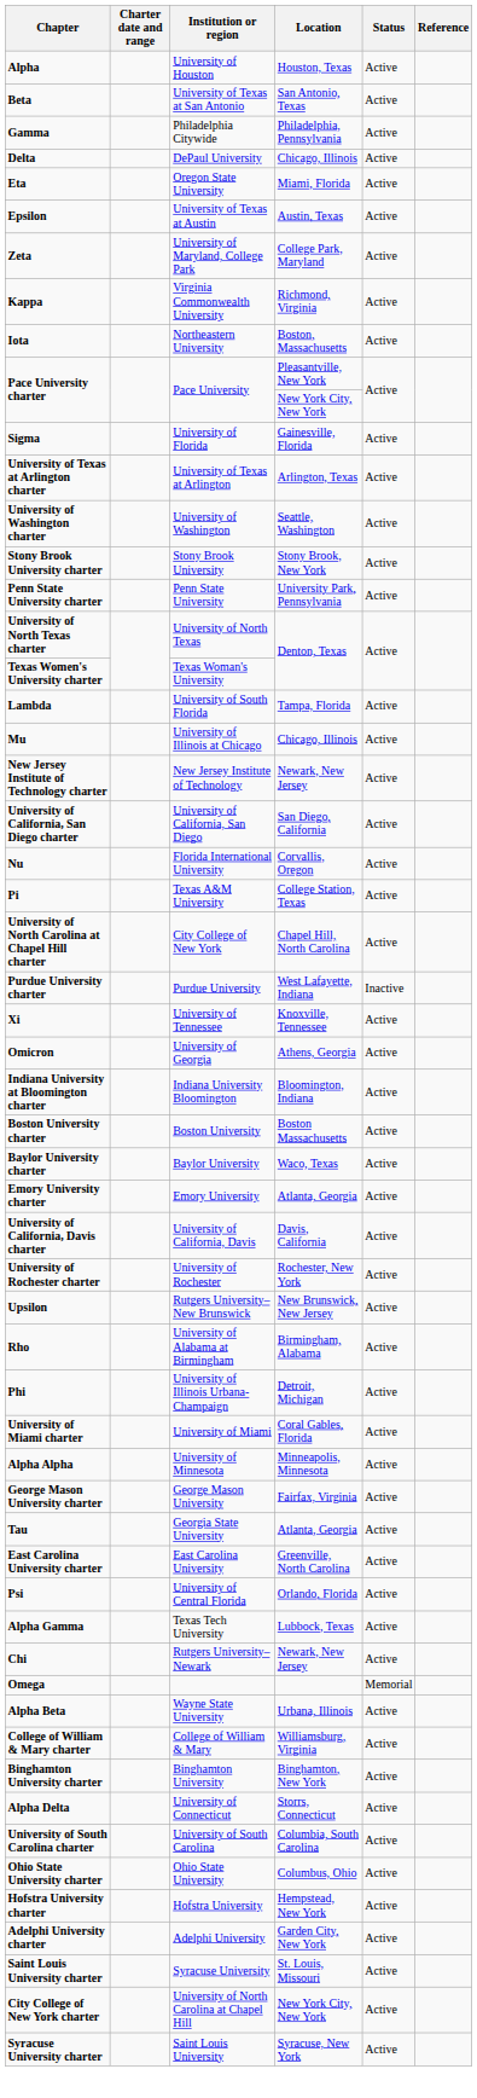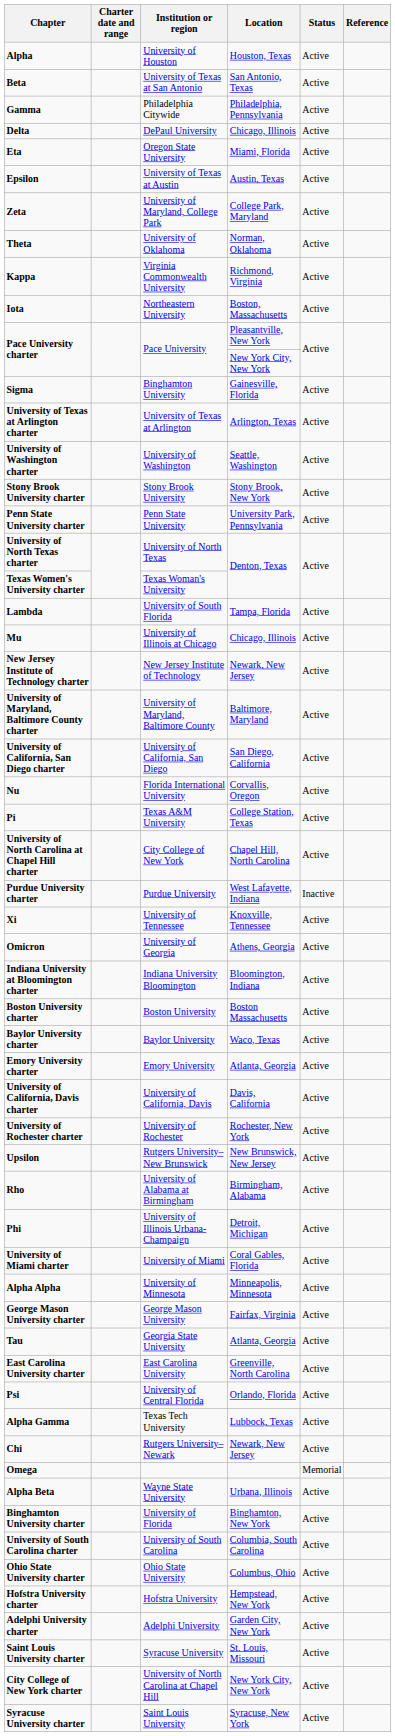 <table class="wikitable sortable" style="width:100%;">
 <tr>
 <th>Chapter</th>
 <th>Charter date and range</th>
 <th>Institution or region</th>
 <th>Location</th>
 <th>Status</th>
 <th>Reference</th>
 </tr>
 <tr>
 <td><strong>Alpha</strong></td>
 <td></td>
 <td><a href='#'>University of Houston</a></td>
 <td><a href='#'>Houston, Texas</a></td>
 <td>Active</td>
 <td></td>
 </tr>
 <tr>
 <td><strong>Beta</strong></td>
 <td></td>
 <td><a href='#'>University of Texas at San Antonio</a></td>
 <td><a href='#'>San Antonio, Texas</a></td>
 <td>Active</td>
 <td></td>
 </tr>
 <tr>
 <td><strong>Gamma</strong></td>
 <td></td>
 <td>Philadelphia Citywide</td>
 <td><a href='#'>Philadelphia, Pennsylvania</a></td>
 <td>Active</td>
 <td></td>
 </tr>
 <tr>
 <td><strong>Delta</strong></td>
 <td></td>
 <td><a href='#'>DePaul University</a></td>
 <td><a href='#'>Chicago, Illinois</a></td>
 <td>Active</td>
 <td></td>
 </tr>
 <tr>
 <td><strong>Eta</strong></td>
 <td></td>
 <td><a href='#'>Oregon State University</a></td>
 <td><a href='#'>Miami, Florida</a></td>
 <td>Active</td>
 <td></td>
 </tr>
 <tr>
 <td><strong>Epsilon</strong></td>
 <td></td>
 <td><a href='#'>University of Texas at Austin</a></td>
 <td><a href='#'>Austin, Texas</a></td>
 <td>Active</td>
 <td></td>
 </tr>
 <tr>
 <td><strong>Zeta</strong></td>
 <td></td>
 <td><a href='#'>University of Maryland, College Park</a></td>
 <td><a href='#'>College Park, Maryland</a></td>
 <td>Active</td>
 <td></td>
 </tr>
 <tr>
+<td><strong>Theta</strong></td>
+<td></td>
+<td><a href='#'>University of Oklahoma</a></td>
+<td><a href='#'>Norman, Oklahoma</a></td>
+<td>Active</td>
+<td></td>
+</tr>
+<tr>
 <td><strong>Kappa</strong></td>
 <td></td>
 <td><a href='#'>Virginia Commonwealth University</a></td>
 <td><a href='#'>Richmond, Virginia</a></td>
 <td>Active</td>
 <td></td>
 </tr>
 <tr>
 <td><strong>Iota</strong></td>
 <td></td>
 <td><a href='#'>Northeastern University</a></td>
 <td><a href='#'>Boston, Massachusetts</a></td>
 <td>Active</td>
 <td></td>
 </tr>
 <tr>
 <td rowspan="2"><strong>Pace University charter</strong></td>
 <td rowspan="2"></td>
 <td rowspan="2"><a href='#'>Pace University</a></td>
 <td><a href='#'>Pleasantville, New York</a></td>
 <td rowspan="2">Active</td>
 <td rowspan="2"></td>
 </tr>
 <tr>
 <td><a href='#'>New York City, New York</a></td>
 </tr>
 <tr>
 <td><strong>Sigma</strong></td>
 <td></td>
-<td><a href='#'>University of Florida</a></td>
+<td><a href='#'>Binghamton University</a></td>
 <td><a href='#'>Gainesville, Florida</a></td>
 <td>Active</td>
 <td></td>
 </tr>
 <tr>
 <td><strong>University of Texas at Arlington charter</strong></td>
 <td></td>
 <td><a href='#'>University of Texas at Arlington</a></td>
 <td><a href='#'>Arlington, Texas</a></td>
 <td>Active</td>
 <td></td>
 </tr>
 <tr>
 <td><strong>University of Washington charter</strong></td>
 <td></td>
 <td><a href='#'>University of Washington</a></td>
 <td><a href='#'>Seattle, Washington</a></td>
 <td>Active</td>
 <td></td>
 </tr>
 <tr>
 <td><strong>Stony Brook University charter</strong></td>
 <td></td>
 <td><a href='#'>Stony Brook University</a></td>
 <td><a href='#'>Stony Brook, New York</a></td>
 <td>Active</td>
 <td></td>
 </tr>
 <tr>
 <td><strong>Penn State University charter</strong></td>
 <td></td>
 <td><a href='#'>Penn State University</a></td>
 <td><a href='#'>University Park, Pennsylvania</a></td>
 <td>Active</td>
 <td></td>
 </tr>
 <tr>
 <td><strong>University of North Texas charter</strong></td>
 <td rowspan="2"></td>
 <td><a href='#'>University of North Texas</a></td>
 <td rowspan="2"><a href='#'>Denton, Texas</a></td>
 <td rowspan="2">Active</td>
 <td rowspan="2"></td>
 </tr>
 <tr>
 <td><strong>Texas Women's University charter</strong></td>
 <td><a href='#'>Texas Woman's University</a></td>
 </tr>
 <tr>
 <td><strong>Lambda</strong></td>
 <td></td>
 <td><a href='#'>University of South Florida</a></td>
 <td><a href='#'>Tampa, Florida</a></td>
 <td>Active</td>
 <td></td>
 </tr>
 <tr>
 <td><strong>Mu</strong></td>
 <td></td>
 <td><a href='#'>University of Illinois at Chicago</a></td>
 <td><a href='#'>Chicago, Illinois</a></td>
 <td>Active</td>
 <td></td>
 </tr>
 <tr>
 <td><strong>New Jersey Institute of Technology charter</strong></td>
 <td></td>
 <td><a href='#'>New Jersey Institute of Technology</a></td>
 <td><a href='#'>Newark, New Jersey</a></td>
+<td>Active</td>
+<td></td>
+</tr>
+<tr>
+<td><strong>University of Maryland, Baltimore County charter</strong></td>
+<td></td>
+<td><a href='#'>University of Maryland, Baltimore County</a></td>
+<td><a href='#'>Baltimore, Maryland</a></td>
 <td>Active</td>
 <td></td>
 </tr>
 <tr>
 <td><strong>University of California, San Diego charter</strong></td>
 <td></td>
 <td><a href='#'>University of California, San Diego</a></td>
 <td><a href='#'>San Diego, California</a></td>
 <td>Active</td>
 <td></td>
 </tr>
 <tr>
 <td><strong>Nu</strong></td>
 <td></td>
 <td><a href='#'>Florida International University</a></td>
 <td><a href='#'>Corvallis, Oregon</a></td>
 <td>Active</td>
 <td></td>
 </tr>
 <tr>
 <td><strong>Pi</strong></td>
 <td></td>
 <td><a href='#'>Texas A&M University</a></td>
 <td><a href='#'>College Station, Texas</a></td>
 <td>Active</td>
 <td></td>
 </tr>
 <tr>
 <td><strong>University of North Carolina at Chapel Hill charter</strong></td>
 <td></td>
 <td><a href='#'>City College of New York</a></td>
 <td><a href='#'>Chapel Hill, North Carolina</a></td>
 <td>Active</td>
 <td></td>
 </tr>
 <tr>
 <td><strong>Purdue University charter</strong></td>
 <td></td>
 <td><a href='#'>Purdue University</a></td>
 <td><a href='#'>West Lafayette, Indiana</a></td>
 <td>Inactive</td>
 <td></td>
 </tr>
 <tr>
 <td><strong>Xi</strong></td>
 <td></td>
 <td><a href='#'>University of Tennessee</a></td>
 <td><a href='#'>Knoxville, Tennessee</a></td>
 <td>Active</td>
 <td></td>
 </tr>
 <tr>
 <td><strong>Omicron</strong></td>
 <td></td>
 <td><a href='#'>University of Georgia</a></td>
 <td><a href='#'>Athens, Georgia</a></td>
 <td>Active</td>
 <td></td>
 </tr>
 <tr>
 <td><strong>Indiana University at Bloomington charter</strong></td>
 <td></td>
 <td><a href='#'>Indiana University Bloomington</a></td>
 <td><a href='#'>Bloomington, Indiana</a></td>
 <td>Active</td>
 <td></td>
 </tr>
 <tr>
 <td><strong>Boston University charter</strong></td>
 <td></td>
 <td><a href='#'>Boston University</a></td>
 <td><a href='#'>Boston Massachusetts</a></td>
 <td>Active</td>
 <td></td>
 </tr>
 <tr>
 <td><strong>Baylor University charter</strong></td>
 <td></td>
 <td><a href='#'>Baylor University</a></td>
 <td><a href='#'>Waco, Texas</a></td>
 <td>Active</td>
 <td></td>
 </tr>
 <tr>
 <td><strong>Emory University charter</strong></td>
 <td></td>
 <td><a href='#'>Emory University</a></td>
 <td><a href='#'>Atlanta, Georgia</a></td>
 <td>Active</td>
 <td></td>
 </tr>
 <tr>
 <td><strong>University of California, Davis charter</strong></td>
 <td></td>
 <td><a href='#'>University of California, Davis</a></td>
 <td><a href='#'>Davis, California</a></td>
 <td>Active</td>
 <td></td>
 </tr>
 <tr>
 <td><strong>University of Rochester charter</strong></td>
 <td></td>
 <td><a href='#'>University of Rochester</a></td>
 <td><a href='#'>Rochester, New York</a></td>
 <td>Active</td>
 <td></td>
 </tr>
 <tr>
 <td><strong>Upsilon</strong></td>
 <td></td>
 <td><a href='#'>Rutgers University–New Brunswick</a></td>
 <td><a href='#'>New Brunswick, New Jersey</a></td>
 <td>Active</td>
 <td></td>
 </tr>
 <tr>
 <td><strong>Rho</strong></td>
 <td></td>
 <td><a href='#'>University of Alabama at Birmingham</a></td>
 <td><a href='#'>Birmingham, Alabama</a></td>
 <td>Active</td>
 <td></td>
 </tr>
 <tr>
 <td><strong>Phi</strong></td>
 <td></td>
 <td><a href='#'>University of Illinois Urbana-Champaign</a></td>
 <td><a href='#'>Detroit, Michigan</a></td>
 <td>Active</td>
 <td></td>
 </tr>
 <tr>
 <td><strong>University of Miami charter</strong></td>
 <td></td>
 <td><a href='#'>University of Miami</a></td>
 <td><a href='#'>Coral Gables, Florida</a></td>
 <td>Active</td>
 <td></td>
 </tr>
 <tr>
 <td><strong>Alpha Alpha</strong></td>
 <td></td>
 <td><a href='#'>University of Minnesota</a></td>
 <td><a href='#'>Minneapolis, Minnesota</a></td>
 <td>Active</td>
 <td></td>
 </tr>
 <tr>
 <td><strong>George Mason University charter</strong></td>
 <td></td>
 <td><a href='#'>George Mason University</a></td>
 <td><a href='#'>Fairfax, Virginia</a></td>
 <td>Active</td>
 <td></td>
 </tr>
 <tr>
 <td><strong>Tau</strong></td>
 <td></td>
 <td><a href='#'>Georgia State University</a></td>
 <td><a href='#'>Atlanta, Georgia</a></td>
 <td>Active</td>
 <td></td>
 </tr>
 <tr>
 <td><strong>East Carolina University charter</strong></td>
 <td></td>
 <td><a href='#'>East Carolina University</a></td>
 <td><a href='#'>Greenville, North Carolina</a></td>
 <td>Active</td>
 <td></td>
 </tr>
 <tr>
 <td><strong>Psi</strong></td>
 <td></td>
 <td><a href='#'>University of Central Florida</a></td>
 <td><a href='#'>Orlando, Florida</a></td>
 <td>Active</td>
 <td></td>
 </tr>
 <tr>
 <td><strong>Alpha Gamma</strong></td>
 <td></td>
 <td>Texas Tech University</td>
 <td><a href='#'>Lubbock, Texas</a></td>
 <td>Active</td>
 <td></td>
 </tr>
 <tr>
 <td><strong>Chi</strong></td>
 <td></td>
 <td><a href='#'>Rutgers University–Newark</a></td>
 <td><a href='#'>Newark, New Jersey</a></td>
 <td>Active</td>
 <td></td>
 </tr>
 <tr>
 <td><strong>Omega</strong></td>
 <td></td>
 <td></td>
 <td></td>
 <td>Memorial</td>
 <td></td>
 </tr>
 <tr>
 <td><strong>Alpha Beta</strong></td>
 <td></td>
 <td><a href='#'>Wayne State University</a></td>
 <td><a href='#'>Urbana, Illinois</a></td>
 <td>Active</td>
 <td></td>
 </tr>
 <tr>
-<td><strong>College of William & Mary charter</strong></td>
-<td></td>
-<td><a href='#'>College of William & Mary</a></td>
-<td><a href='#'>Williamsburg, Virginia</a></td>
-<td>Active</td>
-<td></td>
-</tr>
-<tr>
 <td><strong>Binghamton University charter</strong></td>
 <td></td>
-<td><a href='#'>Binghamton University</a></td>
+<td><a href='#'>University of Florida</a></td>
 <td><a href='#'>Binghamton, New York</a></td>
-<td>Active</td>
-<td></td>
-</tr>
-<tr>
-<td><strong>Alpha Delta</strong></td>
-<td></td>
-<td><a href='#'>University of Connecticut</a></td>
-<td><a href='#'>Storrs, Connecticut</a></td>
 <td>Active</td>
 <td></td>
 </tr>
 <tr>
 <td><strong>University of South Carolina charter</strong></td>
 <td></td>
 <td><a href='#'>University of South Carolina</a></td>
 <td><a href='#'>Columbia, South Carolina</a></td>
 <td>Active</td>
 <td></td>
 </tr>
 <tr>
 <td><strong>Ohio State University charter</strong></td>
 <td></td>
 <td><a href='#'>Ohio State University</a></td>
 <td><a href='#'>Columbus, Ohio</a></td>
 <td>Active</td>
 <td></td>
 </tr>
 <tr>
 <td><strong>Hofstra University charter</strong></td>
 <td></td>
 <td><a href='#'>Hofstra University</a></td>
 <td><a href='#'>Hempstead, New York</a></td>
 <td>Active</td>
 <td></td>
 </tr>
 <tr>
 <td><strong>Adelphi University charter</strong></td>
 <td></td>
 <td><a href='#'>Adelphi University</a></td>
 <td><a href='#'>Garden City, New York</a></td>
 <td>Active</td>
 <td></td>
 </tr>
 <tr>
 <td><strong>Saint Louis University charter</strong></td>
 <td></td>
 <td><a href='#'>Syracuse University</a></td>
 <td><a href='#'>St. Louis, Missouri</a></td>
 <td>Active</td>
 <td></td>
 </tr>
 <tr>
 <td><strong>City College of New York charter</strong></td>
 <td></td>
 <td><a href='#'>University of North Carolina at Chapel Hill</a></td>
 <td><a href='#'>New York City, New York</a></td>
 <td>Active</td>
 <td></td>
 </tr>
 <tr>
 <td><strong>Syracuse University charter</strong></td>
 <td></td>
 <td><a href='#'>Saint Louis University</a></td>
 <td><a href='#'>Syracuse, New York</a></td>
 <td>Active</td>
 <td></td>
 </tr>
 </table>
